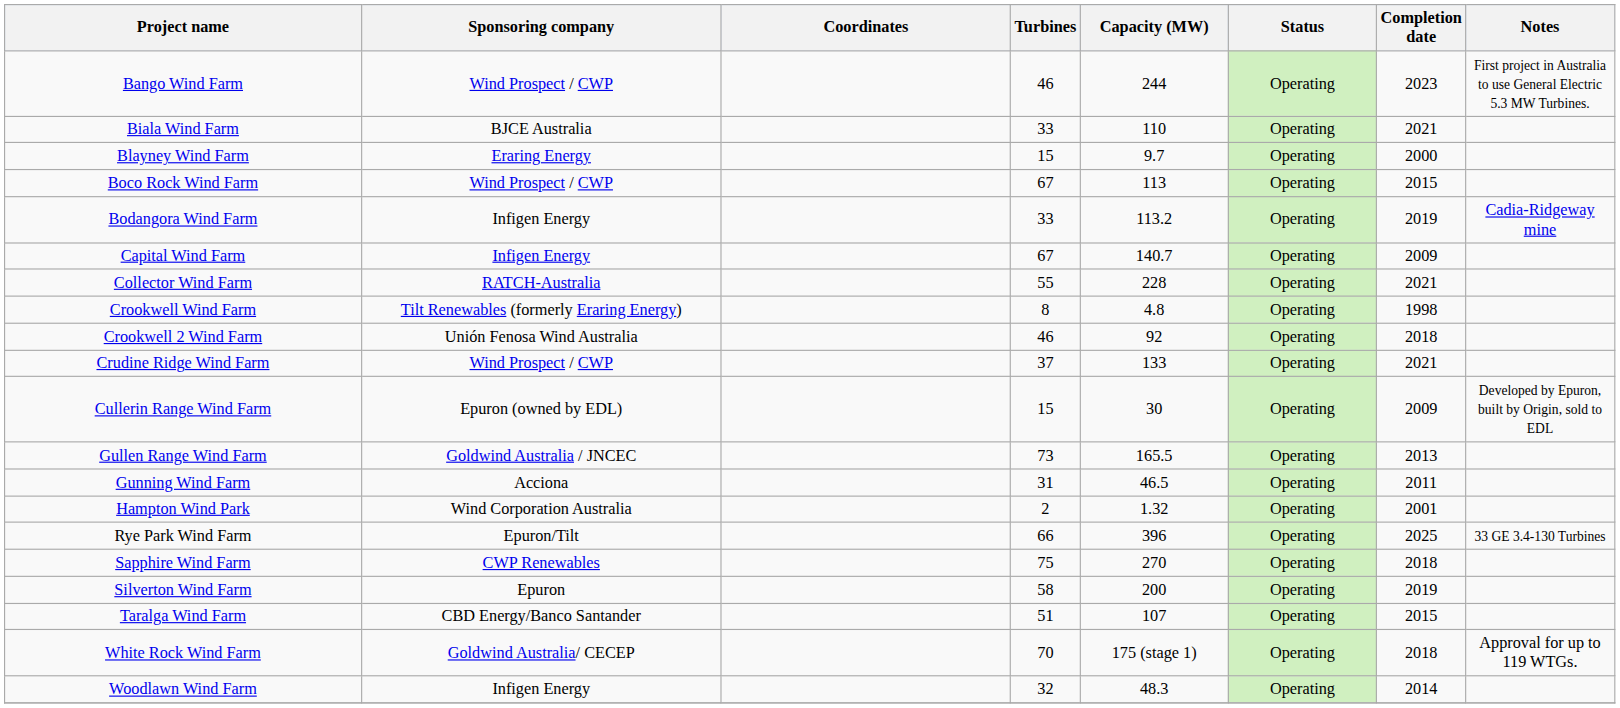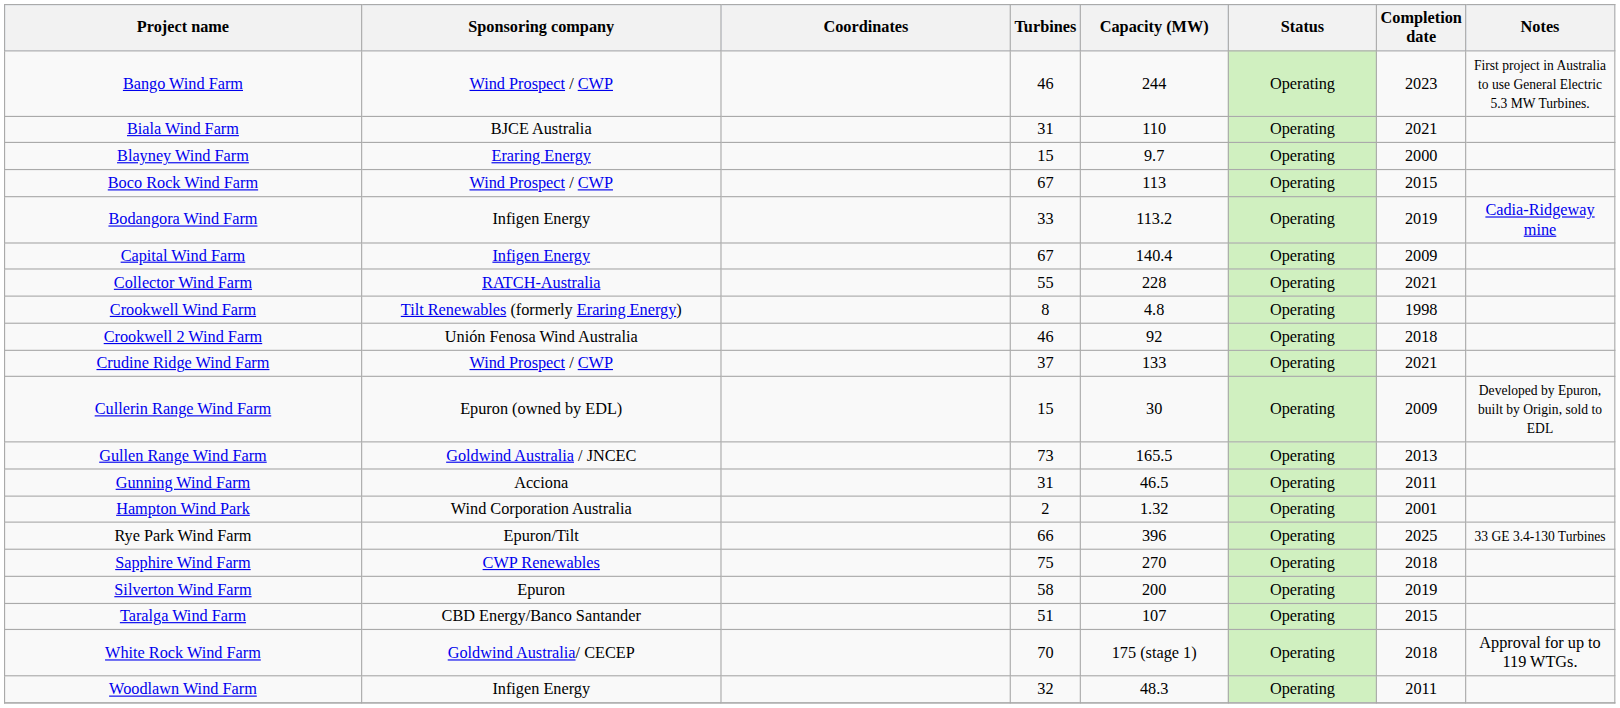 <table class="wikitable sortable" style="text-align:center; font-size:90%; border-collapse:collapse;" width=90%>
 <tr style="background:#C1D8FF;">
 <th width=25%>Project name</th>
 <th width=25%>Sponsoring company</th>
 <th width=20%>Coordinates</th>
 <th>Turbines</th>
 <th width=10%>Capacity (MW)</th>
 <th width=10%>Status</th>
 <th>Completion date</th>
 <th width=10%>Notes</th>
 </tr>
 <tr>
 <td><a href='#'>Bango Wind Farm</a></td>
 <td><a href='#'>Wind Prospect</a> / <a href='#'>CWP</a></td>
 <td></td>
 <td>46</td>
 <td>244</td>
 <td style="background:#D0F0C0;">Operating</td>
 <td>2023</td>
 <td> <small>First project in Australia to use General Electric 5.3 MW Turbines.</small></td>
 </tr>
 <tr>
 <td><a href='#'>Biala Wind Farm</a></td>
 <td>BJCE Australia</td>
 <td></td>
-<td>33</td>
+<td>31</td>
 <td>110</td>
 <td style="background:#D0F0C0;">Operating</td>
 <td>2021</td>
 <td></td>
 </tr>
 <tr>
 <td><a href='#'>Blayney Wind Farm</a></td>
 <td><a href='#'>Eraring Energy</a></td>
 <td></td>
 <td>15</td>
 <td>9.7</td>
 <td style="background:#D0F0C0;">Operating</td>
 <td>2000</td>
 <td></td>
 </tr>
 <tr>
 <td><a href='#'>Boco Rock Wind Farm</a></td>
 <td><a href='#'>Wind Prospect</a> / <a href='#'>CWP</a></td>
 <td></td>
 <td>67</td>
 <td>113</td>
 <td style="background:#D0F0C0;">Operating</td>
 <td>2015</td>
 <td></td>
 </tr>
 <tr>
 <td><a href='#'>Bodangora Wind Farm</a></td>
 <td>Infigen Energy</td>
 <td></td>
 <td>33</td>
 <td>113.2</td>
 <td style="background:#D0F0C0;">Operating</td>
 <td>2019</td>
 <td><a href='#'>Cadia-Ridgeway mine</a></td>
 </tr>
 <tr>
 <td><a href='#'>Capital Wind Farm</a></td>
 <td><a href='#'>Infigen Energy</a></td>
 <td></td>
 <td>67</td>
-<td>140.7</td>
+<td>140.4</td>
 <td style="background:#D0F0C0;">Operating</td>
 <td>2009</td>
 <td></td>
 </tr>
 <tr>
 <td><a href='#'>Collector Wind Farm</a></td>
 <td><a href='#'>RATCH-Australia</a></td>
 <td></td>
 <td>55</td>
 <td>228</td>
 <td style="background:#D0F0C0;">Operating</td>
 <td>2021</td>
 <td></td>
 </tr>
 <tr>
 <td><a href='#'>Crookwell Wind Farm</a></td>
 <td><a href='#'>Tilt Renewables</a> (formerly <a href='#'>Eraring Energy</a>)</td>
 <td></td>
 <td>8</td>
 <td>4.8</td>
 <td style="background:#D0F0C0;">Operating</td>
 <td>1998</td>
 <td></td>
 </tr>
 <tr>
 <td><a href='#'>Crookwell 2 Wind Farm</a></td>
 <td>Unión Fenosa Wind Australia</td>
 <td></td>
 <td>46</td>
 <td>92</td>
 <td style="background:#D0F0C0;">Operating</td>
 <td>2018</td>
 <td></td>
 </tr>
 <tr>
 <td><a href='#'>Crudine Ridge Wind Farm</a></td>
 <td><a href='#'>Wind Prospect</a> / <a href='#'>CWP</a></td>
 <td></td>
 <td>37</td>
 <td>133</td>
 <td style="background:#D0F0C0;">Operating</td>
 <td>2021</td>
 <td></td>
 </tr>
 <tr>
 <td><a href='#'>Cullerin Range Wind Farm</a></td>
 <td>Epuron (owned by EDL)</td>
 <td></td>
 <td>15</td>
 <td>30</td>
 <td style="background:#D0F0C0;">Operating</td>
 <td>2009</td>
 <td><small>Developed by Epuron, built by Origin, sold to EDL</small></td>
 </tr>
 <tr>
 <td><a href='#'>Gullen Range Wind Farm</a></td>
 <td><a href='#'>Goldwind Australia</a> / JNCEC</td>
 <td></td>
 <td>73</td>
 <td>165.5</td>
 <td style="background:#D0F0C0;">Operating</td>
 <td>2013</td>
 <td></td>
 </tr>
 <tr>
 <td><a href='#'>Gunning Wind Farm</a></td>
 <td>Acciona</td>
 <td></td>
 <td>31</td>
 <td>46.5</td>
 <td style="background:#D0F0C0;">Operating</td>
 <td>2011</td>
 <td></td>
 </tr>
 <tr>
 <td><a href='#'>Hampton Wind Park</a></td>
 <td>Wind Corporation Australia</td>
 <td></td>
 <td>2</td>
 <td>1.32</td>
 <td style="background:#D0F0C0;">Operating</td>
 <td>2001</td>
 <td></td>
 </tr>
 <tr>
 <td>Rye Park Wind Farm</td>
 <td>Epuron/Tilt</td>
 <td></td>
 <td>66</td>
 <td>396</td>
 <td style="background:#D0F0C0;">Operating</td>
 <td>2025</td>
 <td><small>33 GE 3.4-130 Turbines</small></td>
 </tr>
 <tr>
 <td><a href='#'>Sapphire Wind Farm</a></td>
 <td><a href='#'>CWP Renewables</a></td>
 <td></td>
 <td>75</td>
 <td>270</td>
 <td style="background:#D0F0C0;">Operating</td>
 <td>2018</td>
 <td></td>
 </tr>
 <tr>
 <td><a href='#'>Silverton Wind Farm</a></td>
 <td>Epuron</td>
 <td></td>
 <td>58</td>
 <td>200</td>
 <td style="background:#D0F0C0;">Operating</td>
 <td>2019</td>
 <td></td>
 </tr>
 <tr>
 <td><a href='#'>Taralga Wind Farm</a></td>
 <td>CBD Energy/Banco Santander</td>
 <td></td>
 <td>51</td>
 <td>107</td>
 <td style="background:#D0F0C0;">Operating</td>
 <td>2015</td>
 <td></td>
 </tr>
 <tr>
 <td><a href='#'>White Rock Wind Farm</a></td>
 <td><a href='#'>Goldwind Australia</a>/ CECEP</td>
 <td></td>
 <td>70</td>
 <td>175 (stage 1)</td>
 <td style="background:#D0F0C0;">Operating</td>
 <td>2018</td>
 <td>Approval for up to 119 WTGs.</td>
 </tr>
 <tr>
 <td><a href='#'>Woodlawn Wind Farm</a></td>
 <td>Infigen Energy</td>
 <td></td>
 <td>32</td>
 <td>48.3</td>
 <td style="background:#D0F0C0;">Operating</td>
-<td>2014</td>
+<td>2011</td>
 <td></td>
 </tr>
 <tr>
 </tr>
 </table>
